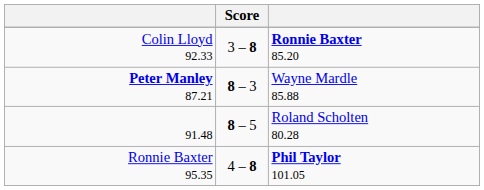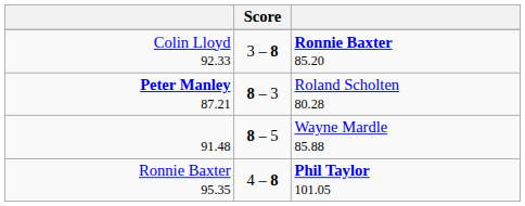 <table class=wikitable style="text-align:center">
 <tr>
 <th width=225></th>
 <th width=50>Score</th>
 <th width=225></th>
 </tr>
 <tr align=center>
 </tr>
 <tr align=left>
 <td align=right><a href='#'>Colin Lloyd</a> <br> <small><span>92.33</span></small></td>
 <td align=center>3 – <strong>8</strong></td>
 <td> <strong><a href='#'>Ronnie Baxter</a></strong><br> <small><span>85.20</span></small></td>
 </tr>
 <tr align=left>
 <td align=right><strong><a href='#'>Peter Manley</a></strong> <br> <small><span>87.21</span></small></td>
 <td align=center><strong>8</strong> – 3</td>
-<td> <a href='#'>Wayne Mardle</a><br> <small><span>85.88</span></small></td>
+<td> <a href='#'>Roland Scholten</a><br> <small><span>80.28</span></small></td>
 </tr>
 <tr align=left>
 <td align=right><br> <small><span>91.48</span></small></td>
 <td align=center><strong>8</strong> – 5</td>
-<td> <a href='#'>Roland Scholten</a><br> <small><span>80.28</span></small></td>
+<td> <a href='#'>Wayne Mardle</a><br> <small><span>85.88</span></small></td>
 </tr>
 <tr align=left>
 <td align=right><a href='#'>Ronnie Baxter</a> <br> <small><span>95.35</span></small></td>
 <td align=center>4 – <strong>8</strong></td>
 <td> <strong><a href='#'>Phil Taylor</a></strong><br> <small><span>101.05</span></small></td>
 </tr>
 </table>
